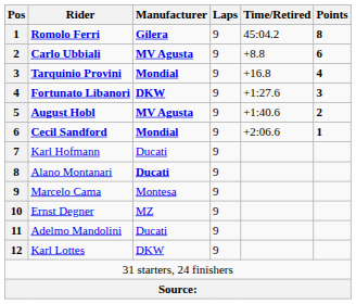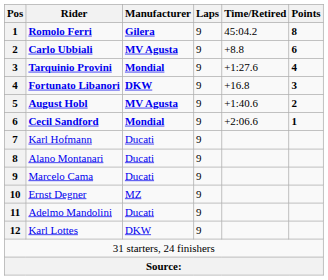 <table class="wikitable" style="font-size: 95%;">
 <tr>
 <th>Pos</th>
 <th>Rider</th>
 <th>Manufacturer</th>
 <th>Laps</th>
 <th>Time/Retired</th>
 <th>Points</th>
 </tr>
 <tr>
 <th>1</th>
 <td> <strong><a href='#'>Romolo Ferri</a></strong></td>
 <td><strong><a href='#'>Gilera</a></strong></td>
 <td>9</td>
 <td>45:04.2</td>
 <td><strong>8</strong></td>
 </tr>
 <tr>
 <th>2</th>
 <td> <strong><a href='#'>Carlo Ubbiali</a></strong></td>
 <td><strong><a href='#'>MV Agusta</a></strong></td>
 <td>9</td>
 <td>+8.8</td>
 <td><strong>6</strong></td>
 </tr>
 <tr>
 <th>3</th>
 <td> <strong><a href='#'>Tarquinio Provini</a></strong></td>
 <td><strong><a href='#'>Mondial</a></strong></td>
 <td>9</td>
-<td>+16.8</td>
+<td>+1:27.6</td>
 <td><strong>4</strong></td>
 </tr>
 <tr>
 <th>4</th>
 <td> <strong><a href='#'>Fortunato Libanori</a></strong></td>
 <td><strong><a href='#'>DKW</a></strong></td>
 <td>9</td>
-<td>+1:27.6</td>
+<td>+16.8</td>
 <td><strong>3</strong></td>
 </tr>
 <tr>
 <th>5</th>
 <td> <strong><a href='#'>August Hobl</a></strong></td>
 <td><strong><a href='#'>MV Agusta</a></strong></td>
 <td>9</td>
 <td>+1:40.6</td>
 <td><strong>2</strong></td>
 </tr>
 <tr>
 <th>6</th>
 <td> <strong><a href='#'>Cecil Sandford</a></strong></td>
 <td><strong><a href='#'>Mondial</a></strong></td>
 <td>9</td>
 <td>+2:06.6</td>
 <td><strong>1</strong></td>
 </tr>
 <tr>
 <th>7</th>
 <td> <a href='#'>Karl Hofmann</a></td>
 <td><a href='#'>Ducati</a></td>
 <td>9</td>
 <td></td>
 <td></td>
 </tr>
 <tr>
 <th>8</th>
 <td> <a href='#'>Alano Montanari</a></td>
-<td><strong><a href='#'>Ducati</a></strong></td>
+<td><a href='#'>Ducati</a></td>
 <td>9</td>
 <td></td>
 <td></td>
 </tr>
 <tr>
 <th>9</th>
 <td> <a href='#'>Marcelo Cama</a></td>
-<td><a href='#'>Montesa</a></td>
+<td><a href='#'>Ducati</a></td>
 <td>9</td>
 <td></td>
 <td></td>
 </tr>
 <tr>
 <th>10</th>
 <td> <a href='#'>Ernst Degner</a></td>
 <td><a href='#'>MZ</a></td>
 <td>9</td>
 <td></td>
 <td></td>
 </tr>
 <tr>
 <th>11</th>
 <td> <a href='#'>Adelmo Mandolini</a></td>
 <td><a href='#'>Ducati</a></td>
 <td>9</td>
 <td></td>
 <td></td>
 </tr>
 <tr>
 <th>12</th>
 <td> <a href='#'>Karl Lottes</a></td>
 <td><a href='#'>DKW</a></td>
 <td>9</td>
 <td></td>
 <td></td>
 </tr>
 <tr>
 <td colspan=6 align=center>31 starters, 24 finishers</td>
 </tr>
 <tr>
 <th colspan=6><strong>Source</strong>:</th>
 </tr>
 </table>
